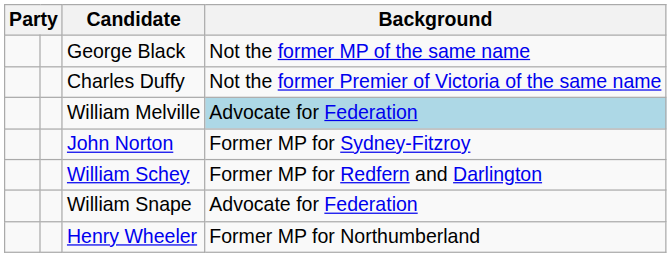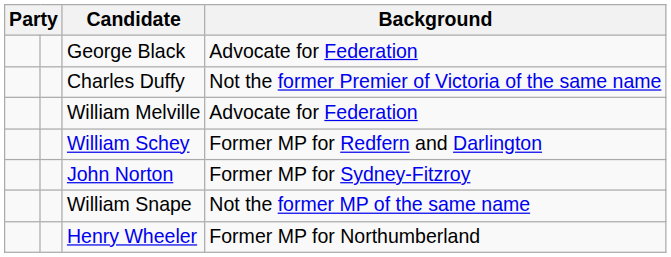 <table class="wikitable">
 <tr>
 <th colspan="2">Party</th>
 <th>Candidate</th>
 <th>Background</th>
 </tr>
 <tr>
 <td> </td>
 <td></td>
 <td>George Black</td>
-<td>Not the <a href='#'>former MP of the same name</a></td>
+<td>Advocate for <a href='#'>Federation</a></td>
 </tr>
 <tr>
 <td> </td>
 <td></td>
 <td>Charles Duffy</td>
 <td>Not the <a href='#'>former Premier of Victoria of the same name</a></td>
 </tr>
 <tr>
 <td> </td>
 <td></td>
 <td>William Melville</td>
-<td style="background: lightblue;">Advocate for <a href='#'>Federation</a></td>
+<td>Advocate for <a href='#'>Federation</a></td>
+</tr>
+<tr>
+<td> </td>
+<td></td>
+<td><a href='#'>William Schey</a></td>
+<td>Former MP for <a href='#'>Redfern</a> and <a href='#'>Darlington</a></td>
 </tr>
 <tr>
 <td> </td>
 <td></td>
 <td><a href='#'>John Norton</a></td>
 <td>Former MP for <a href='#'>Sydney-Fitzroy</a></td>
 </tr>
 <tr>
 <td> </td>
 <td></td>
-<td><a href='#'>William Schey</a></td>
-<td>Former MP for <a href='#'>Redfern</a> and <a href='#'>Darlington</a></td>
-</tr>
-<tr>
-<td> </td>
-<td></td>
 <td>William Snape</td>
-<td>Advocate for <a href='#'>Federation</a></td>
+<td>Not the <a href='#'>former MP of the same name</a></td>
 </tr>
 <tr>
 <td> </td>
 <td></td>
 <td><a href='#'>Henry Wheeler</a></td>
 <td>Former MP for Northumberland</td>
 </tr>
 </table>
